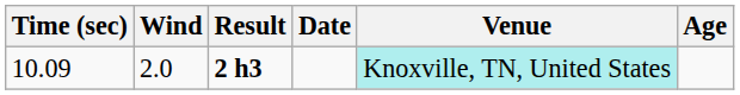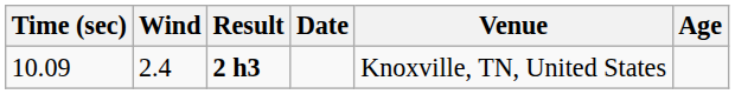 <table class="wikitable sortable">
 <tr>
 <th>Time (sec)</th>
 <th>Wind</th>
 <th>Result</th>
 <th>Date</th>
 <th>Venue</th>
 <th>Age</th>
 </tr>
 <tr>
 <td>10.09</td>
-<td>2.0</td>
+<td>2.4</td>
 <td><strong>2 h3</strong></td>
 <td></td>
-<td style="background: paleturquoise;">Knoxville, TN, United States</td>
+<td>Knoxville, TN, United States</td>
 <td></td>
 </tr>
 </table>
